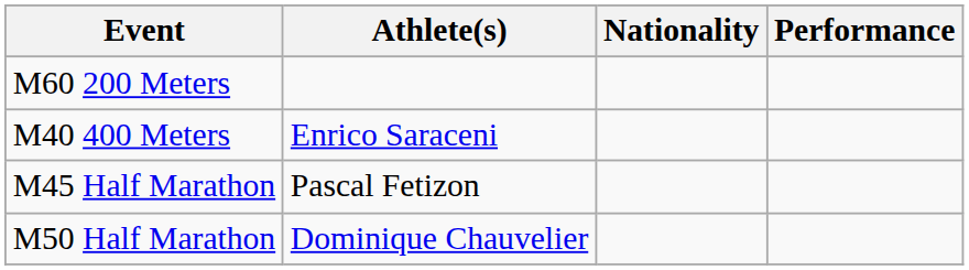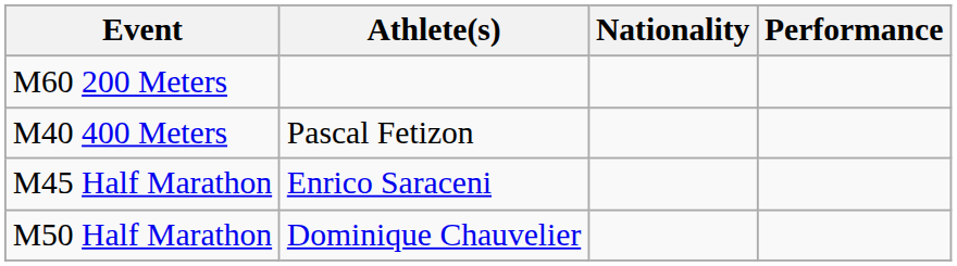 <table class="wikitable">
 <tr>
 <th>Event</th>
 <th>Athlete(s)</th>
 <th>Nationality</th>
 <th>Performance</th>
 </tr>
 <tr>
 <td>M60 <a href='#'>200 Meters</a></td>
 <td></td>
 <td></td>
 <td></td>
 </tr>
 <tr>
 <td>M40 <a href='#'>400 Meters</a></td>
-<td><a href='#'>Enrico Saraceni</a></td>
+<td>Pascal Fetizon</td>
 <td></td>
 <td></td>
 </tr>
 <tr>
 <td>M45 <a href='#'>Half Marathon</a></td>
-<td>Pascal Fetizon</td>
+<td><a href='#'>Enrico Saraceni</a></td>
 <td></td>
 <td></td>
 </tr>
 <tr>
 <td>M50 <a href='#'>Half Marathon</a></td>
 <td><a href='#'>Dominique Chauvelier</a></td>
 <td></td>
 <td></td>
 </tr>
 </table>
